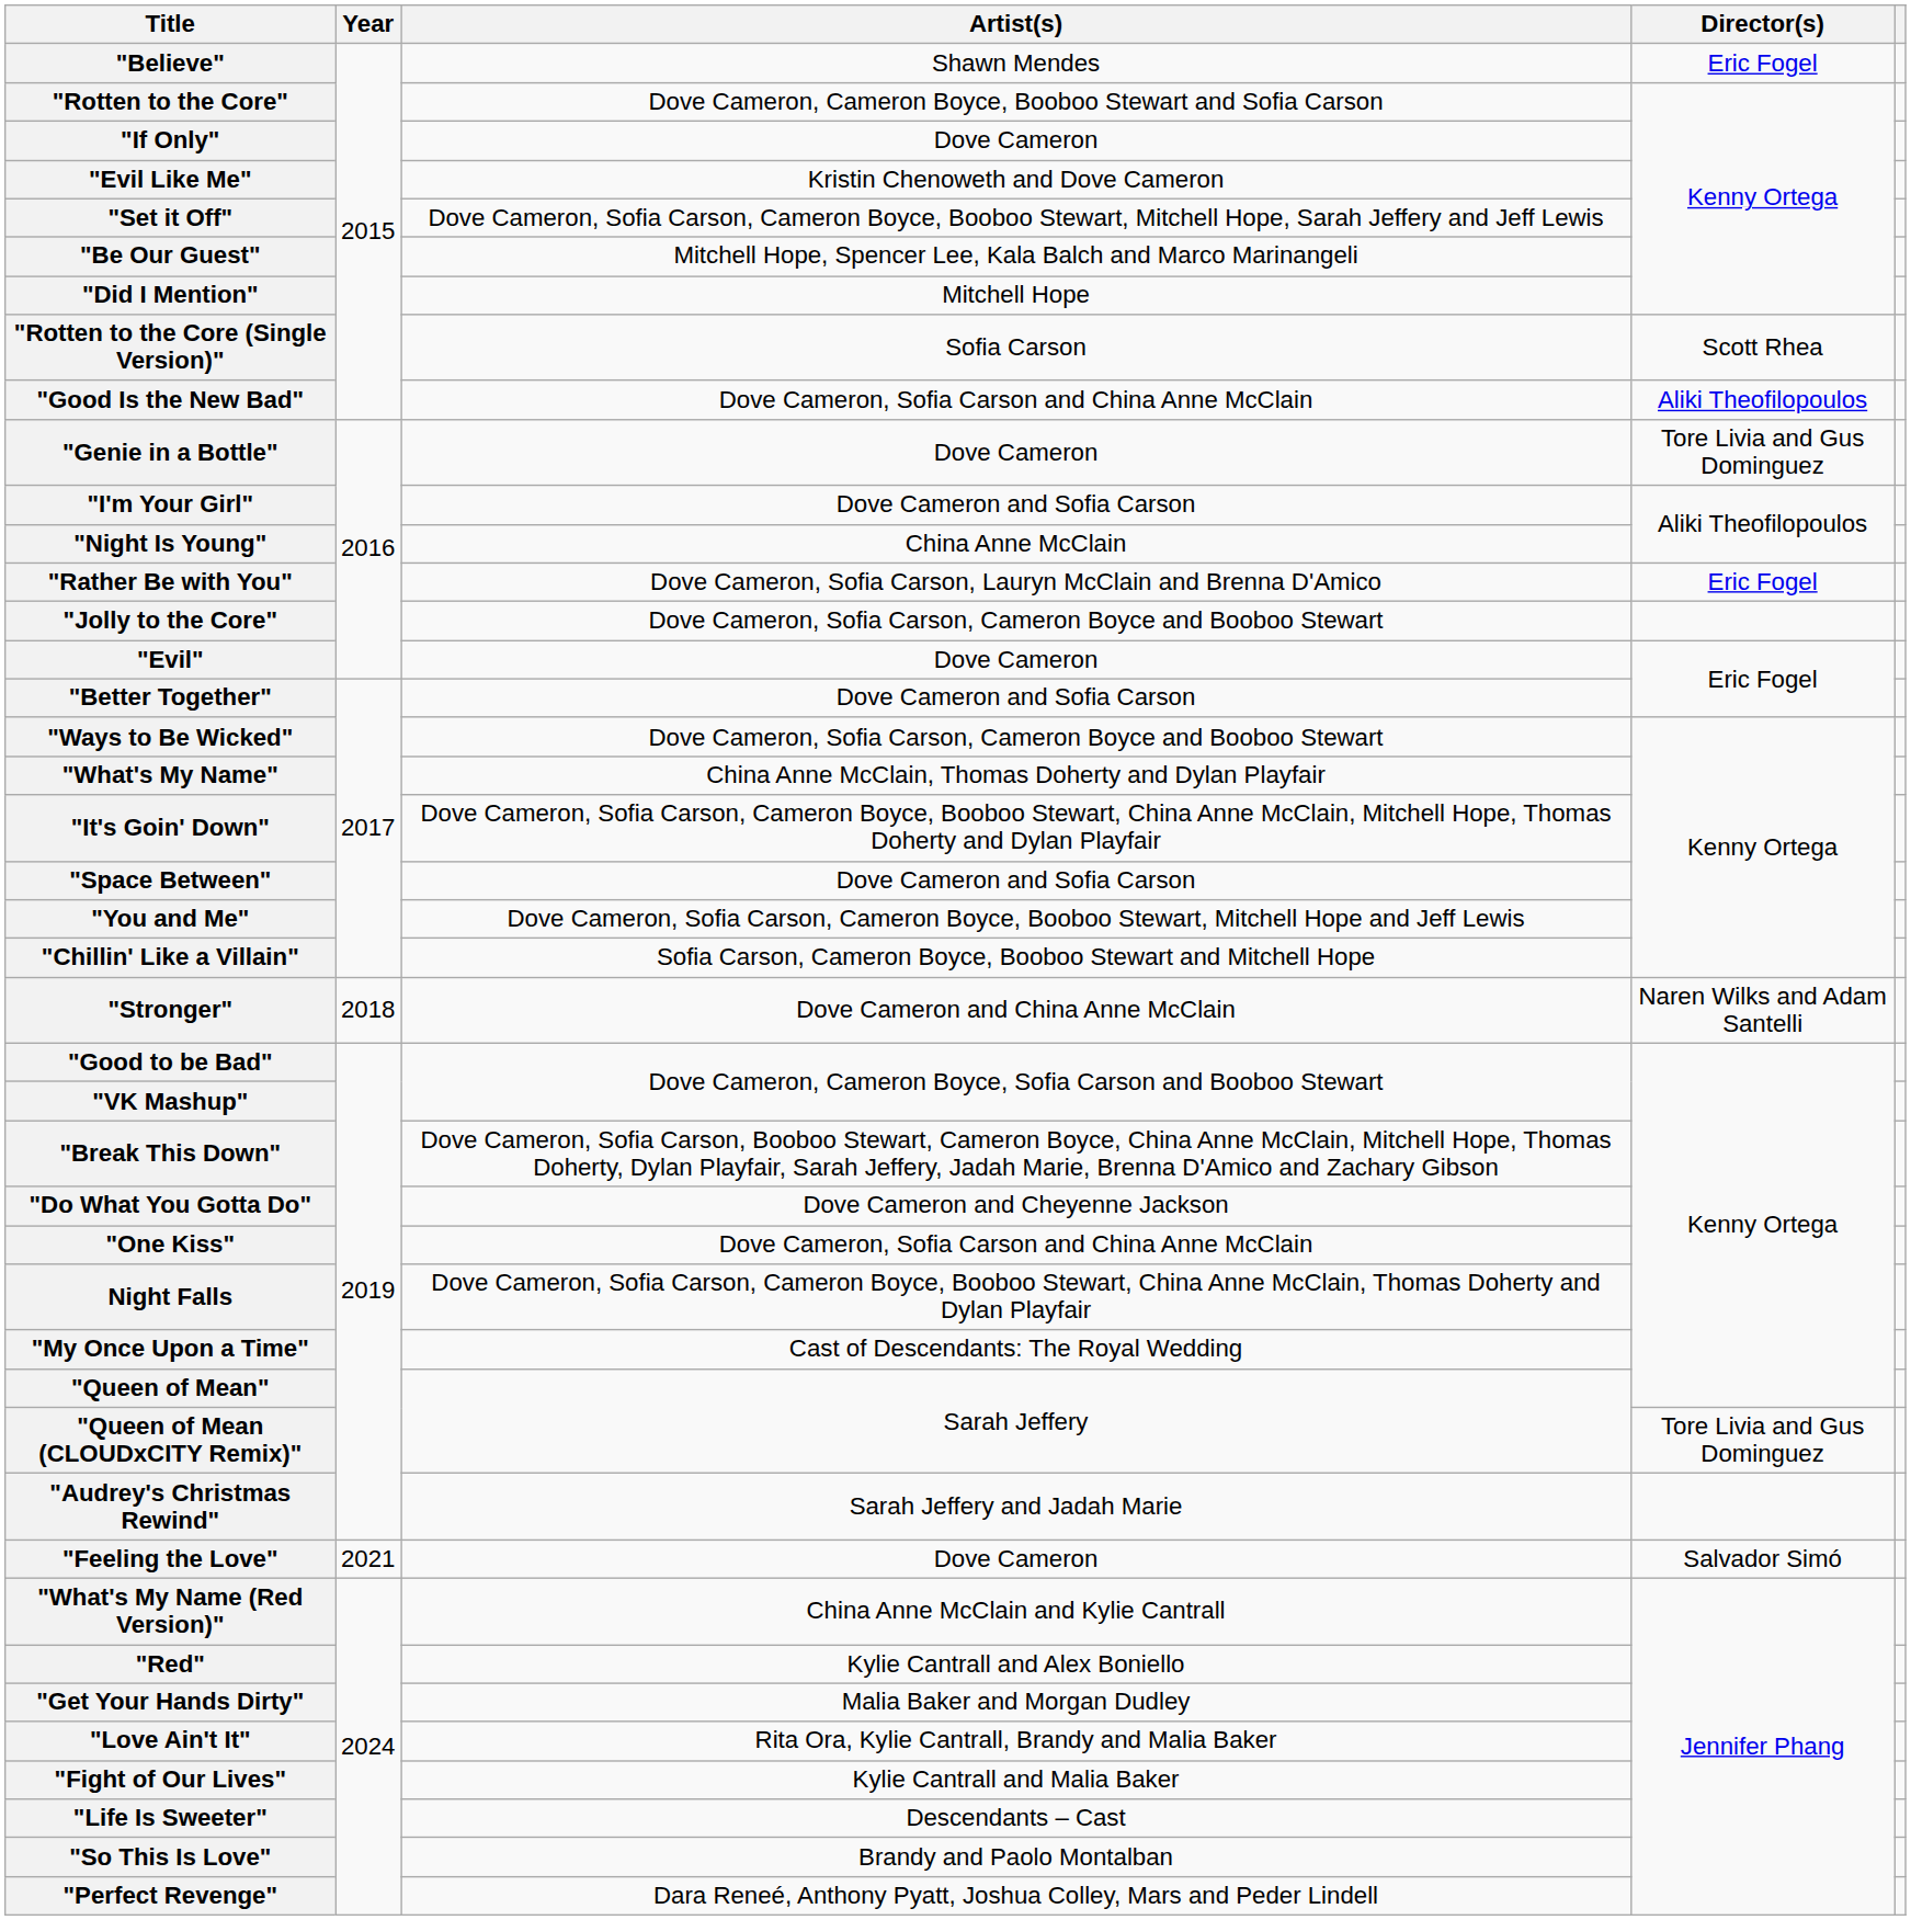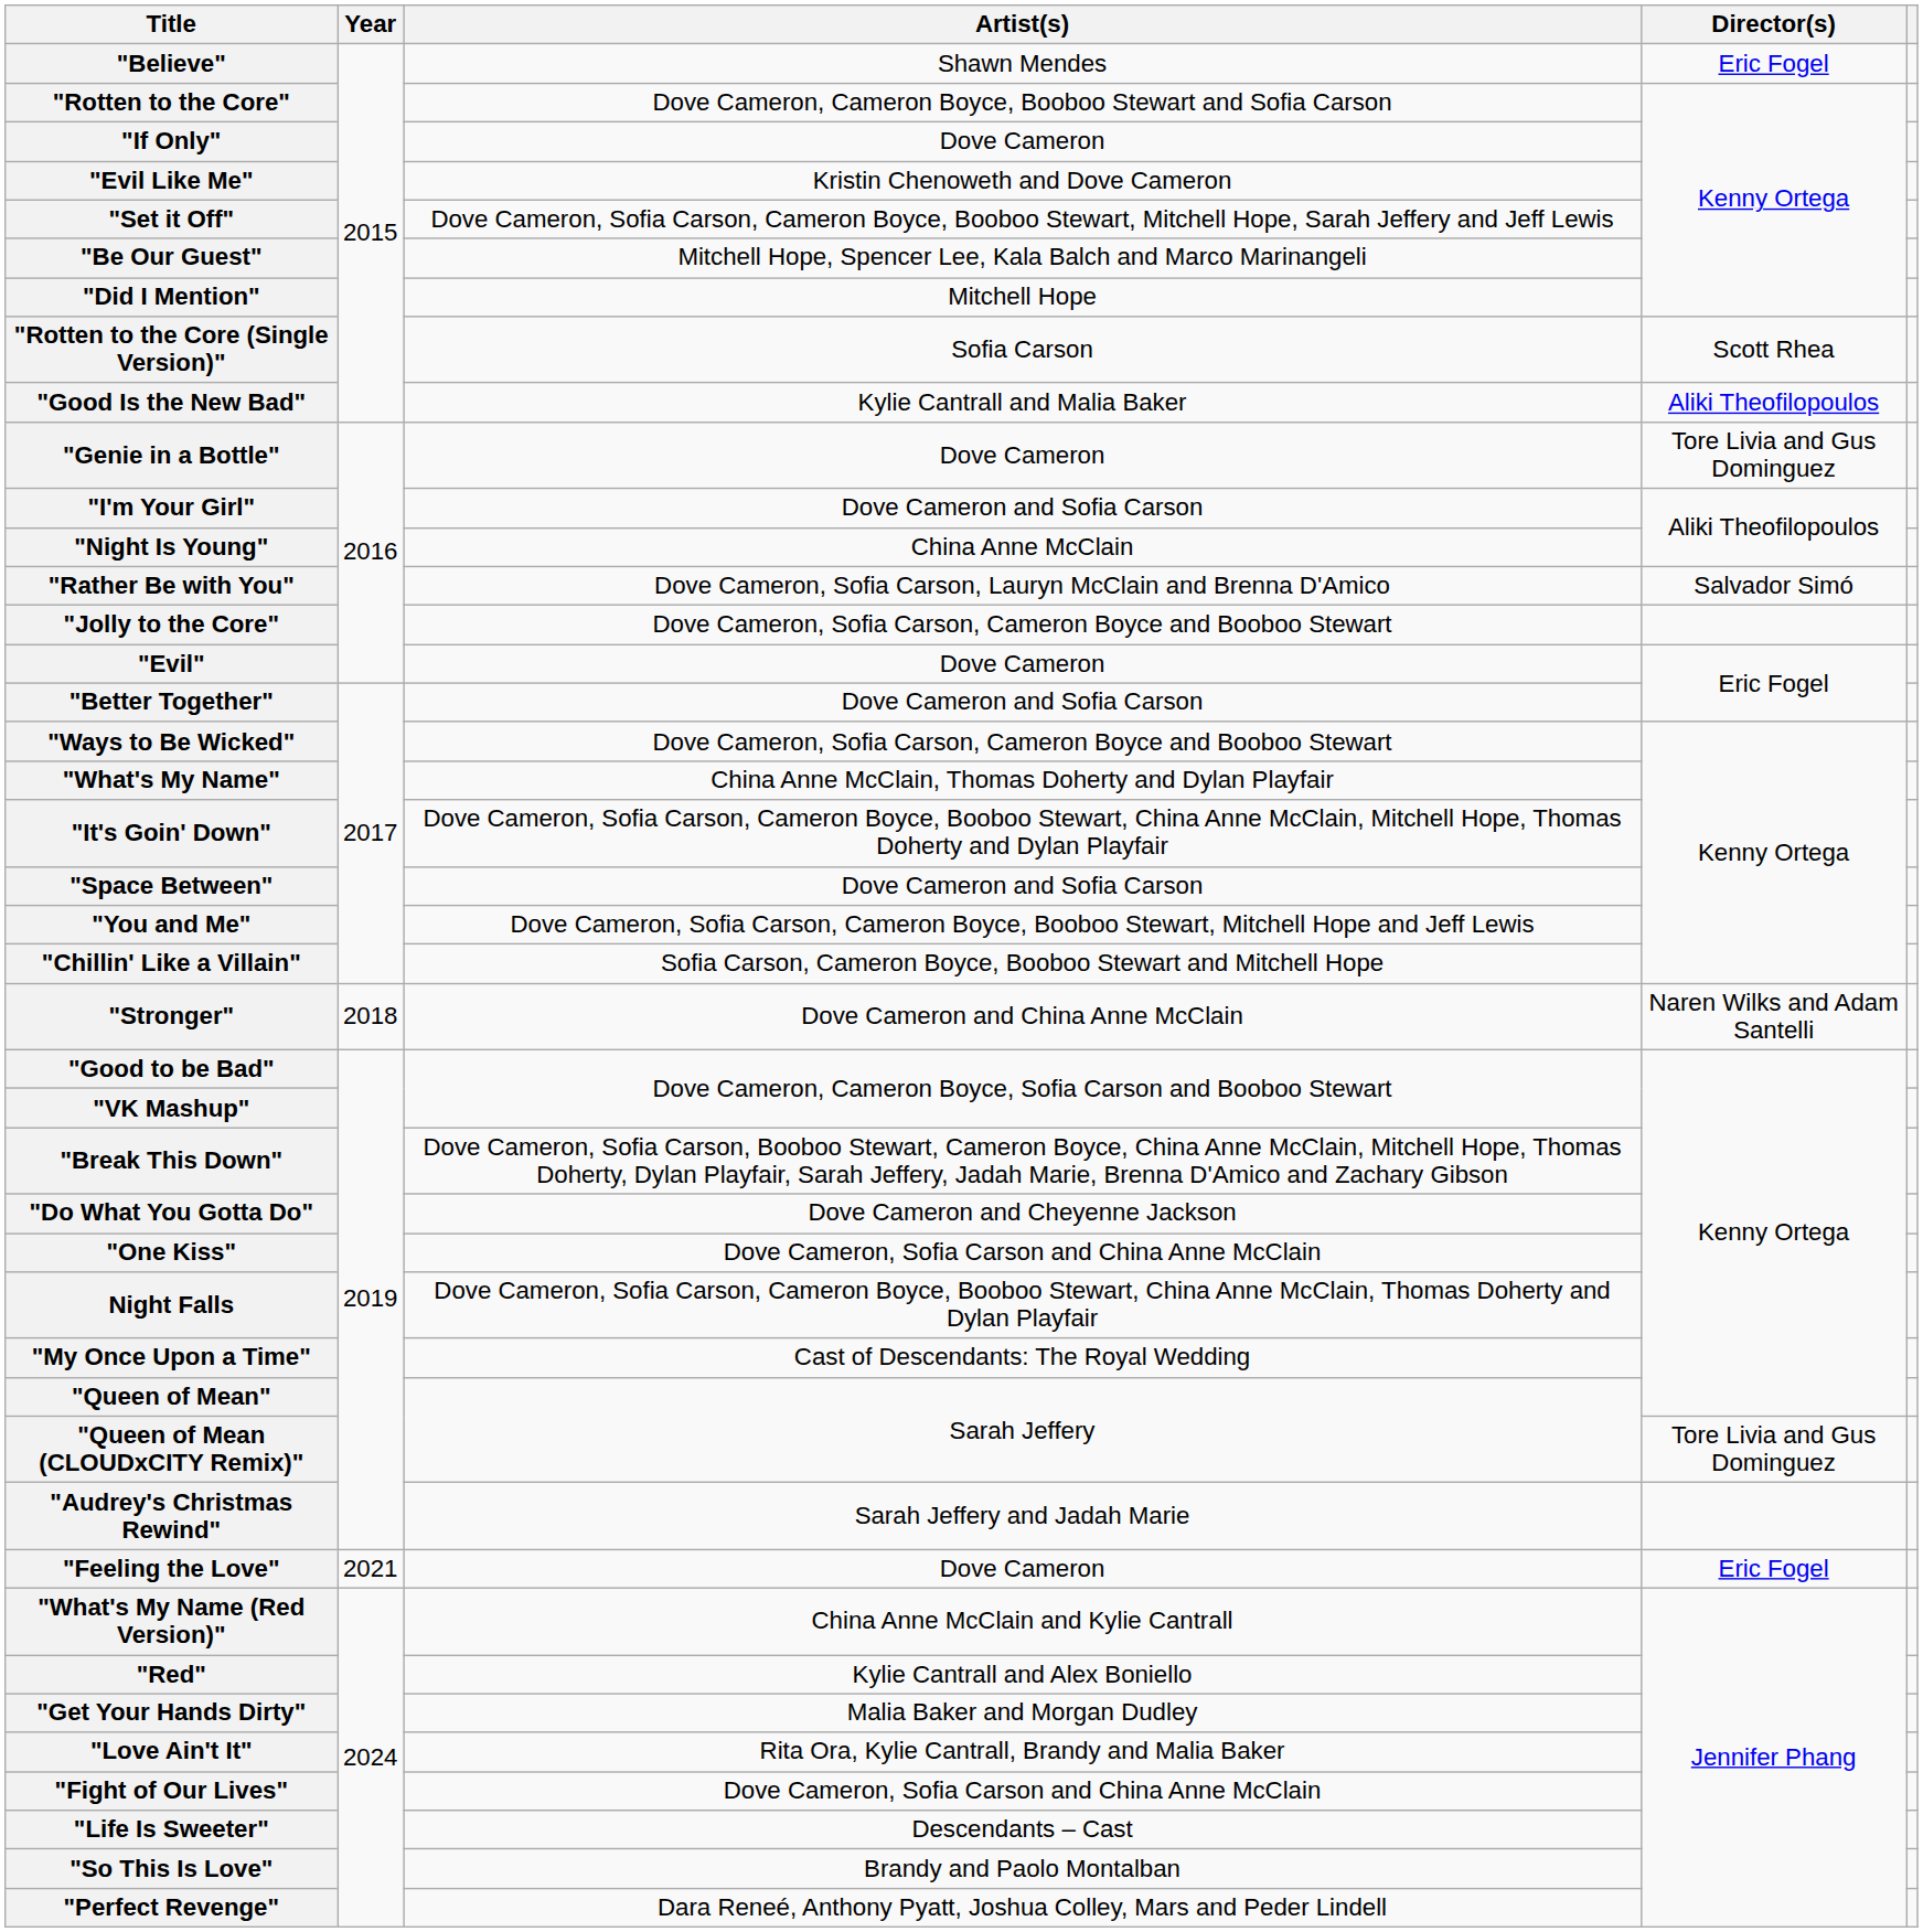 <table class="wikitable plainrowheaders" style="text-align:center;" border="1">
 <tr>
 <th>Title</th>
 <th>Year</th>
 <th>Artist(s)</th>
 <th>Director(s)</th>
 <th></th>
 </tr>
 <tr>
 <th scope="row">"Believe"</th>
 <td rowspan="9">2015</td>
 <td>Shawn Mendes</td>
 <td><a href='#'>Eric Fogel</a></td>
 <td></td>
 </tr>
 <tr>
 <th scope="row">"Rotten to the Core"</th>
 <td>Dove Cameron, Cameron Boyce, Booboo Stewart and Sofia Carson</td>
 <td rowspan="6"><a href='#'>Kenny Ortega</a></td>
 <td></td>
 </tr>
 <tr>
 <th scope="row">"If Only"</th>
 <td>Dove Cameron</td>
 <td></td>
 </tr>
 <tr>
 <th scope="row">"Evil Like Me"</th>
 <td>Kristin Chenoweth and Dove Cameron</td>
 <td></td>
 </tr>
 <tr>
 <th scope="row">"Set it Off"</th>
 <td>Dove Cameron, Sofia Carson, Cameron Boyce, Booboo Stewart, Mitchell Hope, Sarah Jeffery and Jeff Lewis</td>
 <td></td>
 </tr>
 <tr>
 <th scope="row">"Be Our Guest"</th>
 <td>Mitchell Hope, Spencer Lee, Kala Balch and Marco Marinangeli</td>
 <td></td>
 </tr>
 <tr>
 <th scope="row">"Did I Mention"</th>
 <td>Mitchell Hope</td>
 <td></td>
 </tr>
 <tr>
 <th scope="row">"Rotten to the Core (Single Version)"</th>
 <td>Sofia Carson</td>
 <td>Scott Rhea</td>
 <td></td>
 </tr>
 <tr>
 <th scope="row">"Good Is the New Bad"</th>
-<td>Dove Cameron, Sofia Carson and China Anne McClain</td>
+<td>Kylie Cantrall and Malia Baker</td>
 <td><a href='#'>Aliki Theofilopoulos</a></td>
 <td></td>
 </tr>
 <tr>
 <th scope="row">"Genie in a Bottle"</th>
 <td rowspan="6">2016</td>
 <td>Dove Cameron</td>
 <td>Tore Livia and Gus Dominguez</td>
 <td></td>
 </tr>
 <tr>
 <th scope="row">"I'm Your Girl"</th>
 <td>Dove Cameron and Sofia Carson</td>
 <td rowspan="2">Aliki Theofilopoulos</td>
 <td></td>
 </tr>
 <tr>
 <th scope="row">"Night Is Young"</th>
 <td>China Anne McClain</td>
 <td></td>
 </tr>
 <tr>
 <th scope="row">"Rather Be with You"</th>
 <td>Dove Cameron, Sofia Carson, Lauryn McClain and Brenna D'Amico</td>
-<td><a href='#'>Eric Fogel</a></td>
+<td>Salvador Simó</td>
 <td></td>
 </tr>
 <tr>
 <th scope="row">"Jolly to the Core"</th>
 <td>Dove Cameron, Sofia Carson, Cameron Boyce and Booboo Stewart</td>
 <td></td>
 <td></td>
 </tr>
 <tr>
 <th scope="row">"Evil"</th>
 <td>Dove Cameron</td>
 <td rowspan="2">Eric Fogel</td>
 <td></td>
 </tr>
 <tr>
 <th scope="row">"Better Together"</th>
 <td rowspan="7">2017</td>
 <td>Dove Cameron and Sofia Carson</td>
 <td></td>
 </tr>
 <tr>
 <th scope="row">"Ways to Be Wicked"</th>
 <td>Dove Cameron, Sofia Carson, Cameron Boyce and Booboo Stewart</td>
 <td rowspan="6">Kenny Ortega</td>
 <td></td>
 </tr>
 <tr>
 <th scope="row">"What's My Name"</th>
 <td>China Anne McClain, Thomas Doherty and Dylan Playfair</td>
 <td></td>
 </tr>
 <tr>
 <th scope="row">"It's Goin' Down"</th>
 <td>Dove Cameron, Sofia Carson, Cameron Boyce, Booboo Stewart, China Anne McClain, Mitchell Hope, Thomas Doherty and Dylan Playfair</td>
 <td></td>
 </tr>
 <tr>
 <th scope="row">"Space Between"</th>
 <td>Dove Cameron and Sofia Carson</td>
 <td></td>
 </tr>
 <tr>
 <th scope="row">"You and Me"</th>
 <td>Dove Cameron, Sofia Carson, Cameron Boyce, Booboo Stewart, Mitchell Hope and Jeff Lewis</td>
 <td></td>
 </tr>
 <tr>
 <th scope="row">"Chillin' Like a Villain"</th>
 <td>Sofia Carson, Cameron Boyce, Booboo Stewart and Mitchell Hope</td>
 <td></td>
 </tr>
 <tr>
 <th scope="row">"Stronger"</th>
 <td>2018</td>
 <td>Dove Cameron and China Anne McClain</td>
 <td>Naren Wilks and Adam Santelli</td>
 <td></td>
 </tr>
 <tr>
 <th scope="row">"Good to be Bad"</th>
 <td rowspan="10">2019</td>
 <td rowspan="2">Dove Cameron, Cameron Boyce, Sofia Carson and Booboo Stewart</td>
 <td rowspan="8">Kenny Ortega</td>
 <td></td>
 </tr>
 <tr>
 <th scope="row">"VK Mashup"</th>
 <td></td>
 </tr>
 <tr>
 <th scope="row">"Break This Down"</th>
 <td>Dove Cameron, Sofia Carson, Booboo Stewart, Cameron Boyce, China Anne McClain, Mitchell Hope, Thomas Doherty, Dylan Playfair, Sarah Jeffery, Jadah Marie, Brenna D'Amico and Zachary Gibson</td>
 <td></td>
 </tr>
 <tr>
 <th scope="row">"Do What You Gotta Do"</th>
 <td>Dove Cameron and Cheyenne Jackson</td>
 <td></td>
 </tr>
 <tr>
 <th scope="row">"One Kiss"</th>
 <td>Dove Cameron, Sofia Carson and China Anne McClain</td>
 <td></td>
 </tr>
 <tr>
 <th scope="row">Night Falls</th>
 <td>Dove Cameron, Sofia Carson, Cameron Boyce, Booboo Stewart, China Anne McClain, Thomas Doherty and Dylan Playfair</td>
 <td></td>
 </tr>
 <tr>
 <th scope="row">"My Once Upon a Time"</th>
 <td>Cast of Descendants: The Royal Wedding</td>
 <td></td>
 </tr>
 <tr>
 <th scope="row">"Queen of Mean"</th>
 <td rowspan="2">Sarah Jeffery</td>
 <td></td>
 </tr>
 <tr>
 <th scope="row">"Queen of Mean (CLOUDxCITY Remix)"</th>
 <td>Tore Livia and Gus Dominguez</td>
 <td></td>
 </tr>
 <tr>
 <th scope="row">"Audrey's Christmas Rewind"</th>
 <td>Sarah Jeffery and Jadah Marie</td>
 <td></td>
 <td></td>
 </tr>
 <tr>
 <th scope="row">"Feeling the Love"</th>
 <td>2021</td>
 <td>Dove Cameron</td>
-<td>Salvador Simó</td>
+<td><a href='#'>Eric Fogel</a></td>
 <td></td>
 </tr>
 <tr>
 <th scope="row">"What's My Name (Red Version)"</th>
 <td rowspan="8">2024</td>
 <td>China Anne McClain and Kylie Cantrall</td>
 <td rowspan="8"><a href='#'>Jennifer Phang</a></td>
 <td></td>
 </tr>
 <tr>
 <th scope="row">"Red"</th>
 <td>Kylie Cantrall and Alex Boniello</td>
 <td></td>
 </tr>
 <tr>
 <th scope="row">"Get Your Hands Dirty"</th>
 <td>Malia Baker and Morgan Dudley</td>
 <td></td>
 </tr>
 <tr>
 <th scope="row">"Love Ain't It"</th>
 <td>Rita Ora, Kylie Cantrall, Brandy and Malia Baker</td>
 <td></td>
 </tr>
 <tr>
 <th scope="row">"Fight of Our Lives"</th>
-<td>Kylie Cantrall and Malia Baker</td>
+<td>Dove Cameron, Sofia Carson and China Anne McClain</td>
 <td></td>
 </tr>
 <tr>
 <th scope="row">"Life Is Sweeter"</th>
 <td>Descendants – Cast</td>
 <td></td>
 </tr>
 <tr>
 <th scope="row">"So This Is Love"</th>
 <td>Brandy and Paolo Montalban</td>
 <td></td>
 </tr>
 <tr>
 <th scope="row">"Perfect Revenge"</th>
 <td>Dara Reneé, Anthony Pyatt, Joshua Colley, Mars and Peder Lindell</td>
 <td></td>
 </tr>
 </table>
